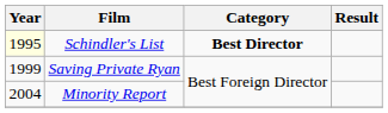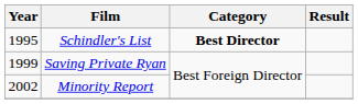 <table class="wikitable">
 <tr>
 <th>Year</th>
 <th>Film</th>
 <th>Category</th>
 <th>Result</th>
 </tr>
 <tr>
-<td style="background: lightyellow; text-align:center;">1995</td>
+<td style="text-align:center;">1995</td>
 <td style="text-align:center;"><em><a href='#'>Schindler's List</a></em></td>
 <td style="text-align:center;"><strong>Best Director</strong></td>
 <td></td>
 </tr>
 <tr>
 <td style="text-align:center;">1999</td>
 <td style="text-align:center;"><em><a href='#'>Saving Private Ryan</a></em></td>
 <td style="text-align:center;"  rowspan="2">Best Foreign Director</td>
 <td></td>
 </tr>
 <tr>
-<td style="text-align:center;">2004</td>
+<td style="text-align:center;">2002</td>
 <td style="text-align:center;"><a href='#'><em>Minority Report</em></a></td>
 <td></td>
 </tr>
 <tr>
 </tr>
 </table>
